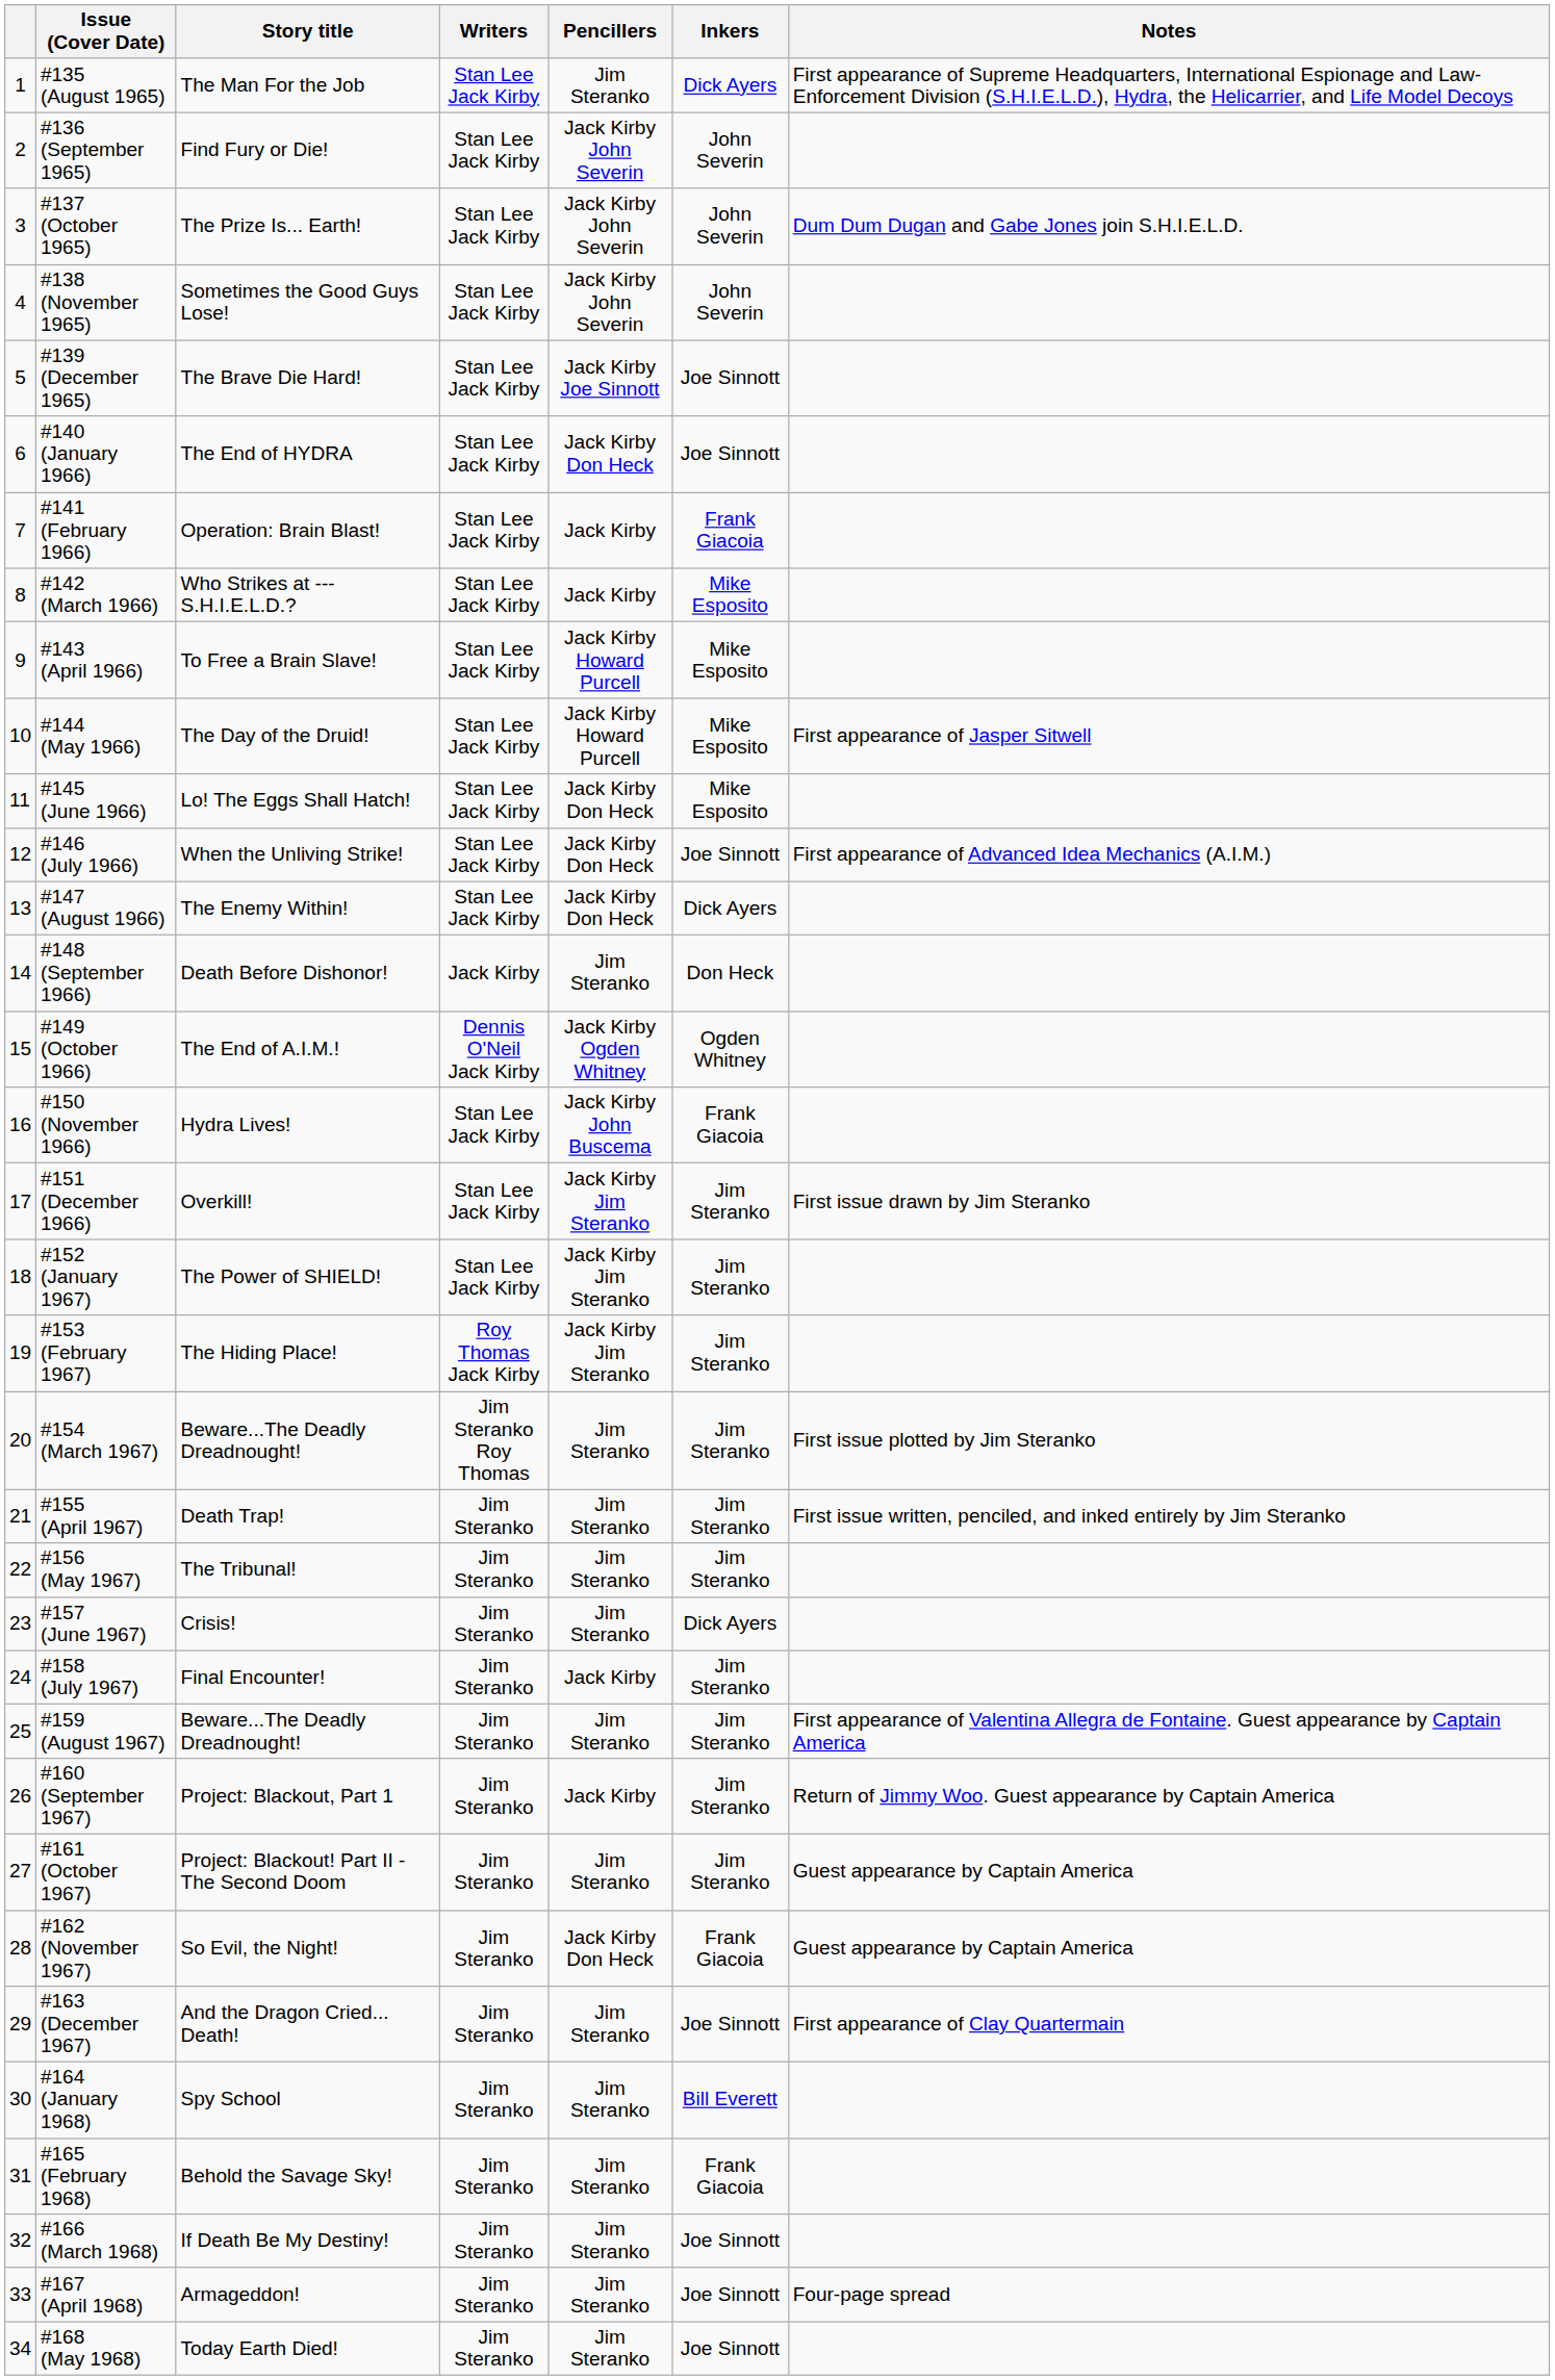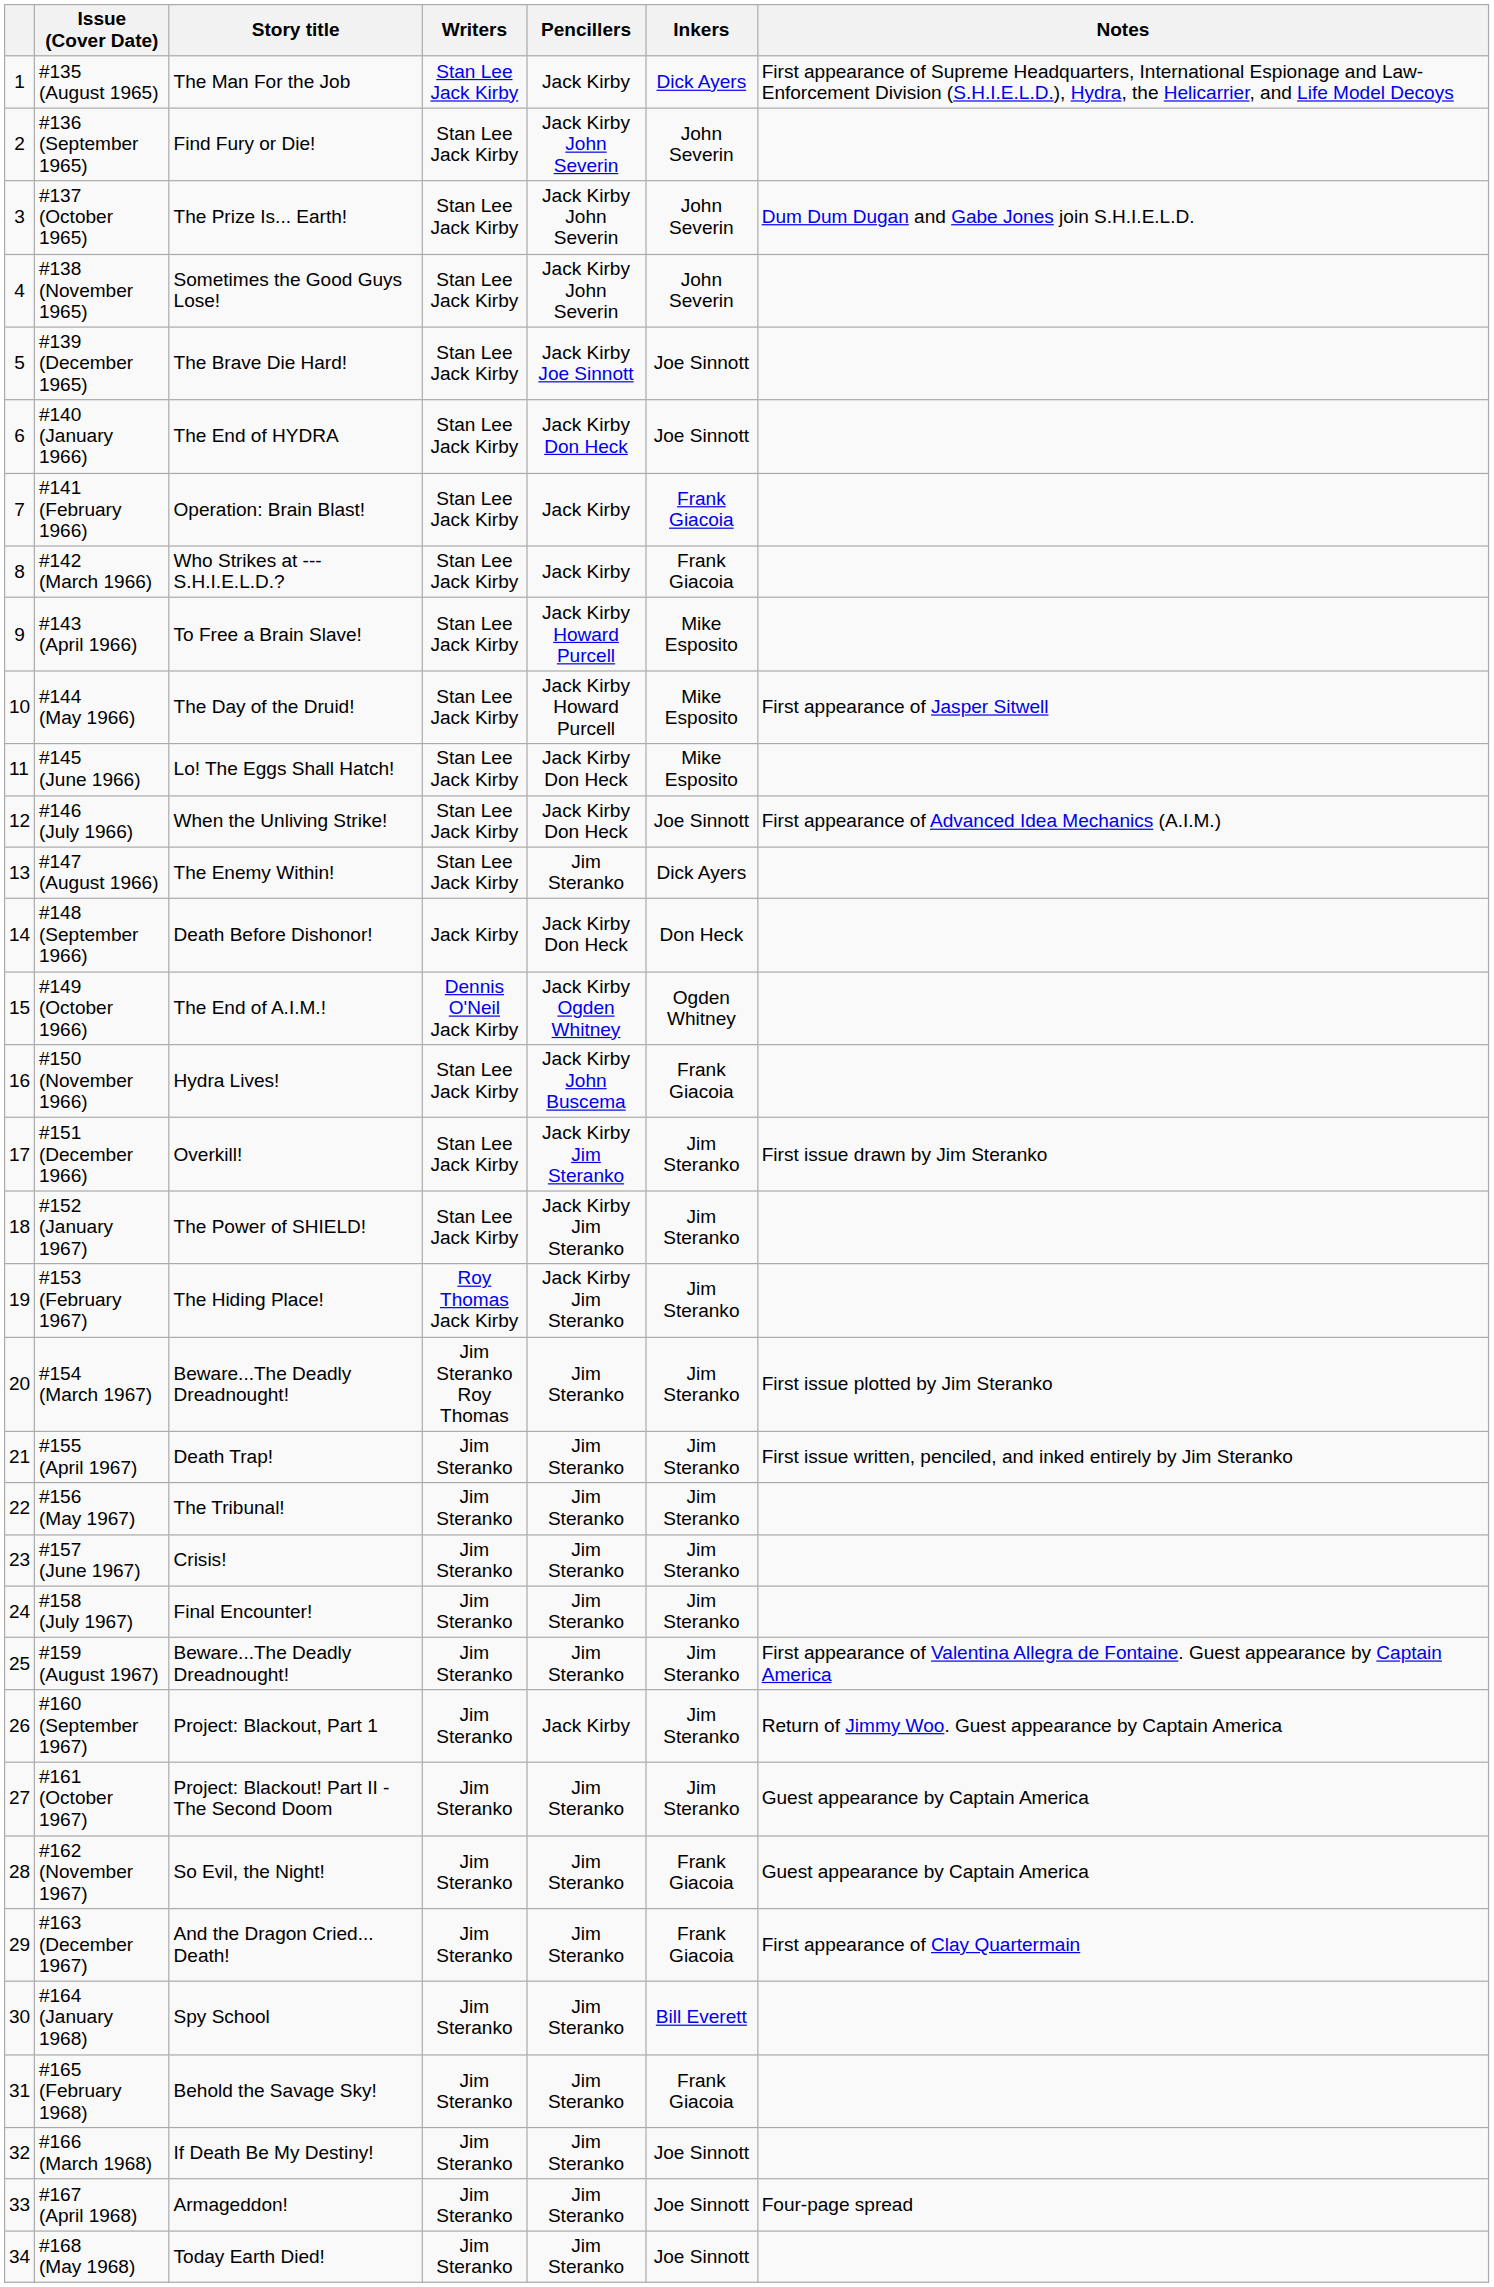 <table class="sortable wikitable">
 <tr>
 <th></th>
 <th><strong>Issue<br>(Cover Date)</strong></th>
 <th><strong>Story title</strong></th>
 <th><strong>Writers</strong></th>
 <th><strong>Pencillers</strong></th>
 <th><strong>Inkers</strong></th>
 <th><strong>Notes</strong></th>
 </tr>
 <tr>
 <td align="center">1</td>
 <td>#135 <br>(August 1965)</td>
 <td>The Man For the Job</td>
 <td align="center"><a href='#'>Stan Lee</a><br><a href='#'>Jack Kirby</a></td>
-<td align="center">Jim Steranko</td>
+<td align="center">Jack Kirby</td>
 <td align="center"><a href='#'>Dick Ayers</a></td>
 <td>First appearance of Supreme Headquarters, International Espionage and Law-Enforcement Division (<a href='#'>S.H.I.E.L.D.</a>), <a href='#'>Hydra</a>, the <a href='#'>Helicarrier</a>, and <a href='#'>Life Model Decoys</a></td>
 </tr>
 <tr>
 <td align="center">2</td>
 <td>#136 <br>(September 1965)</td>
 <td>Find Fury or Die!</td>
 <td align="center">Stan Lee<br>Jack Kirby</td>
 <td align="center">Jack Kirby<br><a href='#'>John Severin</a></td>
 <td align="center">John Severin</td>
 <td></td>
 </tr>
 <tr>
 <td align="center">3</td>
 <td>#137 <br>(October 1965)</td>
 <td>The Prize Is... Earth!</td>
 <td align="center">Stan Lee<br>Jack Kirby</td>
 <td align="center">Jack Kirby<br>John Severin</td>
 <td align="center">John Severin</td>
 <td><a href='#'>Dum Dum Dugan</a> and <a href='#'>Gabe Jones</a> join S.H.I.E.L.D.</td>
 </tr>
 <tr>
 <td align="center">4</td>
 <td>#138 <br>(November 1965)</td>
 <td>Sometimes the Good Guys Lose!</td>
 <td align="center">Stan Lee<br>Jack Kirby</td>
 <td align="center">Jack Kirby<br>John Severin</td>
 <td align="center">John Severin</td>
 <td></td>
 </tr>
 <tr>
 <td align="center">5</td>
 <td>#139 <br>(December 1965)</td>
 <td>The Brave Die Hard!</td>
 <td align="center">Stan Lee<br>Jack Kirby</td>
 <td align="center">Jack Kirby<br><a href='#'>Joe Sinnott</a></td>
 <td align="center">Joe Sinnott</td>
 <td></td>
 </tr>
 <tr>
 <td align="center">6</td>
 <td>#140 <br>(January 1966)</td>
 <td>The End of HYDRA</td>
 <td align="center">Stan Lee<br>Jack Kirby</td>
 <td align="center">Jack Kirby<br><a href='#'>Don Heck</a></td>
 <td align="center">Joe Sinnott</td>
 <td></td>
 </tr>
 <tr>
 <td align="center">7</td>
 <td>#141 <br>(February 1966)</td>
 <td>Operation: Brain Blast!</td>
 <td align="center">Stan Lee<br>Jack Kirby</td>
 <td align="center">Jack Kirby</td>
 <td align="center"><a href='#'>Frank Giacoia</a></td>
 <td></td>
 </tr>
 <tr>
 <td align="center">8</td>
 <td>#142 <br>(March 1966)</td>
 <td>Who Strikes at --- S.H.I.E.L.D.?</td>
 <td align="center">Stan Lee<br>Jack Kirby</td>
 <td align="center">Jack Kirby</td>
-<td align="center"><a href='#'>Mike Esposito</a></td>
+<td align="center">Frank Giacoia</td>
 <td></td>
 </tr>
 <tr>
 <td align="center">9</td>
 <td>#143 <br>(April 1966)</td>
 <td>To Free a Brain Slave!</td>
 <td align="center">Stan Lee<br>Jack Kirby</td>
 <td align="center">Jack Kirby<br><a href='#'>Howard Purcell</a></td>
 <td align="center">Mike Esposito</td>
 <td></td>
 </tr>
 <tr>
 <td>10</td>
 <td>#144 <br>(May 1966)</td>
 <td>The Day of the Druid!</td>
 <td align="center">Stan Lee<br>Jack Kirby</td>
 <td align="center">Jack Kirby<br>Howard Purcell</td>
 <td align="center">Mike Esposito</td>
 <td>First appearance of <a href='#'>Jasper Sitwell</a></td>
 </tr>
 <tr>
 <td>11</td>
 <td>#145 <br>(June 1966)</td>
 <td>Lo! The Eggs Shall Hatch!</td>
 <td align="center">Stan Lee<br>Jack Kirby</td>
 <td align="center">Jack Kirby<br>Don Heck</td>
 <td align="center">Mike Esposito</td>
 <td></td>
 </tr>
 <tr>
 <td>12</td>
 <td>#146 <br>(July 1966)</td>
 <td>When the Unliving Strike!</td>
 <td align="center">Stan Lee<br>Jack Kirby</td>
 <td align="center">Jack Kirby<br>Don Heck</td>
 <td align="center">Joe Sinnott</td>
 <td>First appearance of <a href='#'>Advanced Idea Mechanics</a> (A.I.M.)</td>
 </tr>
 <tr>
 <td>13</td>
 <td>#147 <br>(August 1966)</td>
 <td>The Enemy Within!</td>
 <td align="center">Stan Lee<br>Jack Kirby</td>
-<td align="center">Jack Kirby<br>Don Heck</td>
+<td align="center">Jim Steranko</td>
 <td align="center">Dick Ayers</td>
 <td></td>
 </tr>
 <tr>
 <td>14</td>
 <td>#148 <br>(September 1966)</td>
 <td>Death Before Dishonor!</td>
 <td align="center">Jack Kirby</td>
-<td align="center">Jim Steranko</td>
+<td align="center">Jack Kirby<br>Don Heck</td>
 <td align="center">Don Heck</td>
 <td></td>
 </tr>
 <tr>
 <td>15</td>
 <td>#149 <br>(October 1966)</td>
 <td>The End of A.I.M.!</td>
 <td align="center"><a href='#'>Dennis O'Neil</a><br>Jack Kirby</td>
 <td align="center">Jack Kirby<br><a href='#'>Ogden Whitney</a></td>
 <td align="center">Ogden Whitney</td>
 <td></td>
 </tr>
 <tr>
 <td>16</td>
 <td>#150 <br>(November 1966)</td>
 <td>Hydra Lives!</td>
 <td align="center">Stan Lee<br>Jack Kirby</td>
 <td align="center">Jack Kirby<br><a href='#'>John Buscema</a></td>
 <td align="center">Frank Giacoia</td>
 <td></td>
 </tr>
 <tr>
 <td>17</td>
 <td>#151 <br>(December 1966)</td>
 <td>Overkill!</td>
 <td align="center">Stan Lee<br>Jack Kirby</td>
 <td align="center">Jack Kirby<br><a href='#'>Jim Steranko</a></td>
 <td align="center">Jim Steranko</td>
 <td>First issue drawn by Jim Steranko</td>
 </tr>
 <tr>
 <td>18</td>
 <td>#152 <br>(January 1967)</td>
 <td>The Power of SHIELD!</td>
 <td align="center">Stan Lee<br>Jack Kirby</td>
 <td align="center">Jack Kirby<br>Jim Steranko</td>
 <td align="center">Jim Steranko</td>
 <td></td>
 </tr>
 <tr>
 <td>19</td>
 <td>#153 <br>(February 1967)</td>
 <td>The Hiding Place!</td>
 <td align="center"><a href='#'>Roy Thomas</a><br>Jack Kirby</td>
 <td align="center">Jack Kirby<br>Jim Steranko</td>
 <td align="center">Jim Steranko</td>
 <td></td>
 </tr>
 <tr>
 <td>20</td>
 <td>#154 <br>(March 1967)</td>
 <td>Beware...The Deadly Dreadnought!</td>
 <td align="center">Jim Steranko<br>Roy Thomas</td>
 <td align="center">Jim Steranko</td>
 <td align="center">Jim Steranko</td>
 <td>First issue plotted by Jim Steranko</td>
 </tr>
 <tr>
 <td>21</td>
 <td>#155 <br>(April 1967)</td>
 <td>Death Trap!</td>
 <td align="center">Jim Steranko</td>
 <td align="center">Jim Steranko</td>
 <td align="center">Jim Steranko</td>
 <td>First issue written, penciled, and inked entirely by Jim Steranko</td>
 </tr>
 <tr>
 <td>22</td>
 <td>#156 <br>(May 1967)</td>
 <td>The Tribunal!</td>
 <td align="center">Jim Steranko</td>
 <td align="center">Jim Steranko</td>
 <td align="center">Jim Steranko</td>
 <td></td>
 </tr>
 <tr>
 <td>23</td>
 <td>#157 <br>(June 1967)</td>
 <td>Crisis!</td>
 <td align="center">Jim Steranko</td>
 <td align="center">Jim Steranko</td>
-<td align="center">Dick Ayers</td>
+<td align="center">Jim Steranko</td>
 <td></td>
 </tr>
 <tr>
 <td>24</td>
 <td>#158 <br>(July 1967)</td>
 <td>Final Encounter!</td>
 <td align="center">Jim Steranko</td>
-<td align="center">Jack Kirby</td>
+<td align="center">Jim Steranko</td>
 <td align="center">Jim Steranko</td>
 <td></td>
 </tr>
 <tr>
 <td>25</td>
 <td>#159 <br>(August 1967)</td>
 <td>Beware...The Deadly Dreadnought!</td>
 <td align="center">Jim Steranko</td>
 <td align="center">Jim Steranko</td>
 <td align="center">Jim Steranko</td>
 <td>First appearance of <a href='#'>Valentina Allegra de Fontaine</a>. Guest appearance by <a href='#'>Captain America</a></td>
 </tr>
 <tr>
 <td>26</td>
 <td>#160 <br>(September 1967)</td>
 <td>Project: Blackout, Part 1</td>
 <td align="center">Jim Steranko</td>
 <td align="center">Jack Kirby</td>
 <td align="center">Jim Steranko</td>
 <td>Return of <a href='#'>Jimmy Woo</a>. Guest appearance by Captain America</td>
 </tr>
 <tr>
 <td>27</td>
 <td>#161 <br>(October 1967)</td>
 <td>Project: Blackout! Part II - The Second Doom</td>
 <td align="center">Jim Steranko</td>
 <td align="center">Jim Steranko</td>
 <td align="center">Jim Steranko</td>
 <td>Guest appearance by Captain America</td>
 </tr>
 <tr>
 <td>28</td>
 <td>#162 <br>(November 1967)</td>
 <td>So Evil, the Night!</td>
 <td align="center">Jim Steranko</td>
-<td align="center">Jack Kirby<br>Don Heck</td>
+<td align="center">Jim Steranko</td>
 <td align="center">Frank Giacoia</td>
 <td>Guest appearance by Captain America</td>
 </tr>
 <tr>
 <td>29</td>
 <td>#163 <br>(December 1967)</td>
 <td>And the Dragon Cried... Death!</td>
 <td align="center">Jim Steranko</td>
 <td align="center">Jim Steranko</td>
-<td align="center">Joe Sinnott</td>
+<td align="center">Frank Giacoia</td>
 <td>First appearance of <a href='#'>Clay Quartermain</a></td>
 </tr>
 <tr>
 <td>30</td>
 <td>#164 <br>(January 1968)</td>
 <td>Spy School</td>
 <td align="center">Jim Steranko</td>
 <td align="center">Jim Steranko</td>
 <td align="center"><a href='#'>Bill Everett</a></td>
 <td></td>
 </tr>
 <tr>
 <td>31</td>
 <td>#165 <br>(February 1968)</td>
 <td>Behold the Savage Sky!</td>
 <td align="center">Jim Steranko</td>
 <td align="center">Jim Steranko</td>
 <td align="center">Frank Giacoia</td>
 <td></td>
 </tr>
 <tr>
 <td>32</td>
 <td>#166 <br>(March 1968)</td>
 <td>If Death Be My Destiny!</td>
 <td align="center">Jim Steranko</td>
 <td align="center">Jim Steranko</td>
 <td align="center">Joe Sinnott</td>
 <td></td>
 </tr>
 <tr>
 <td>33</td>
 <td>#167 <br>(April 1968)</td>
 <td>Armageddon!</td>
 <td align="center">Jim Steranko</td>
 <td align="center">Jim Steranko</td>
 <td align="center">Joe Sinnott</td>
 <td>Four-page spread</td>
 </tr>
 <tr>
 <td>34</td>
 <td>#168 <br>(May 1968)</td>
 <td>Today Earth Died!</td>
 <td align="center">Jim Steranko</td>
 <td align="center">Jim Steranko</td>
 <td align="center">Joe Sinnott</td>
 <td></td>
 </tr>
 </table>
